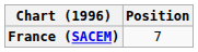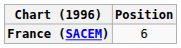 <table class="wikitable plainrowheaders" style="text-align:center">
 <tr>
 <th scope="col">Chart (1996)</th>
 <th scope="col">Position</th>
 </tr>
 <tr>
 <th scope="row">France (<a href='#'>SACEM</a>)</th>
-<td>7</td>
+<td>6</td>
 </tr>
 </table>
